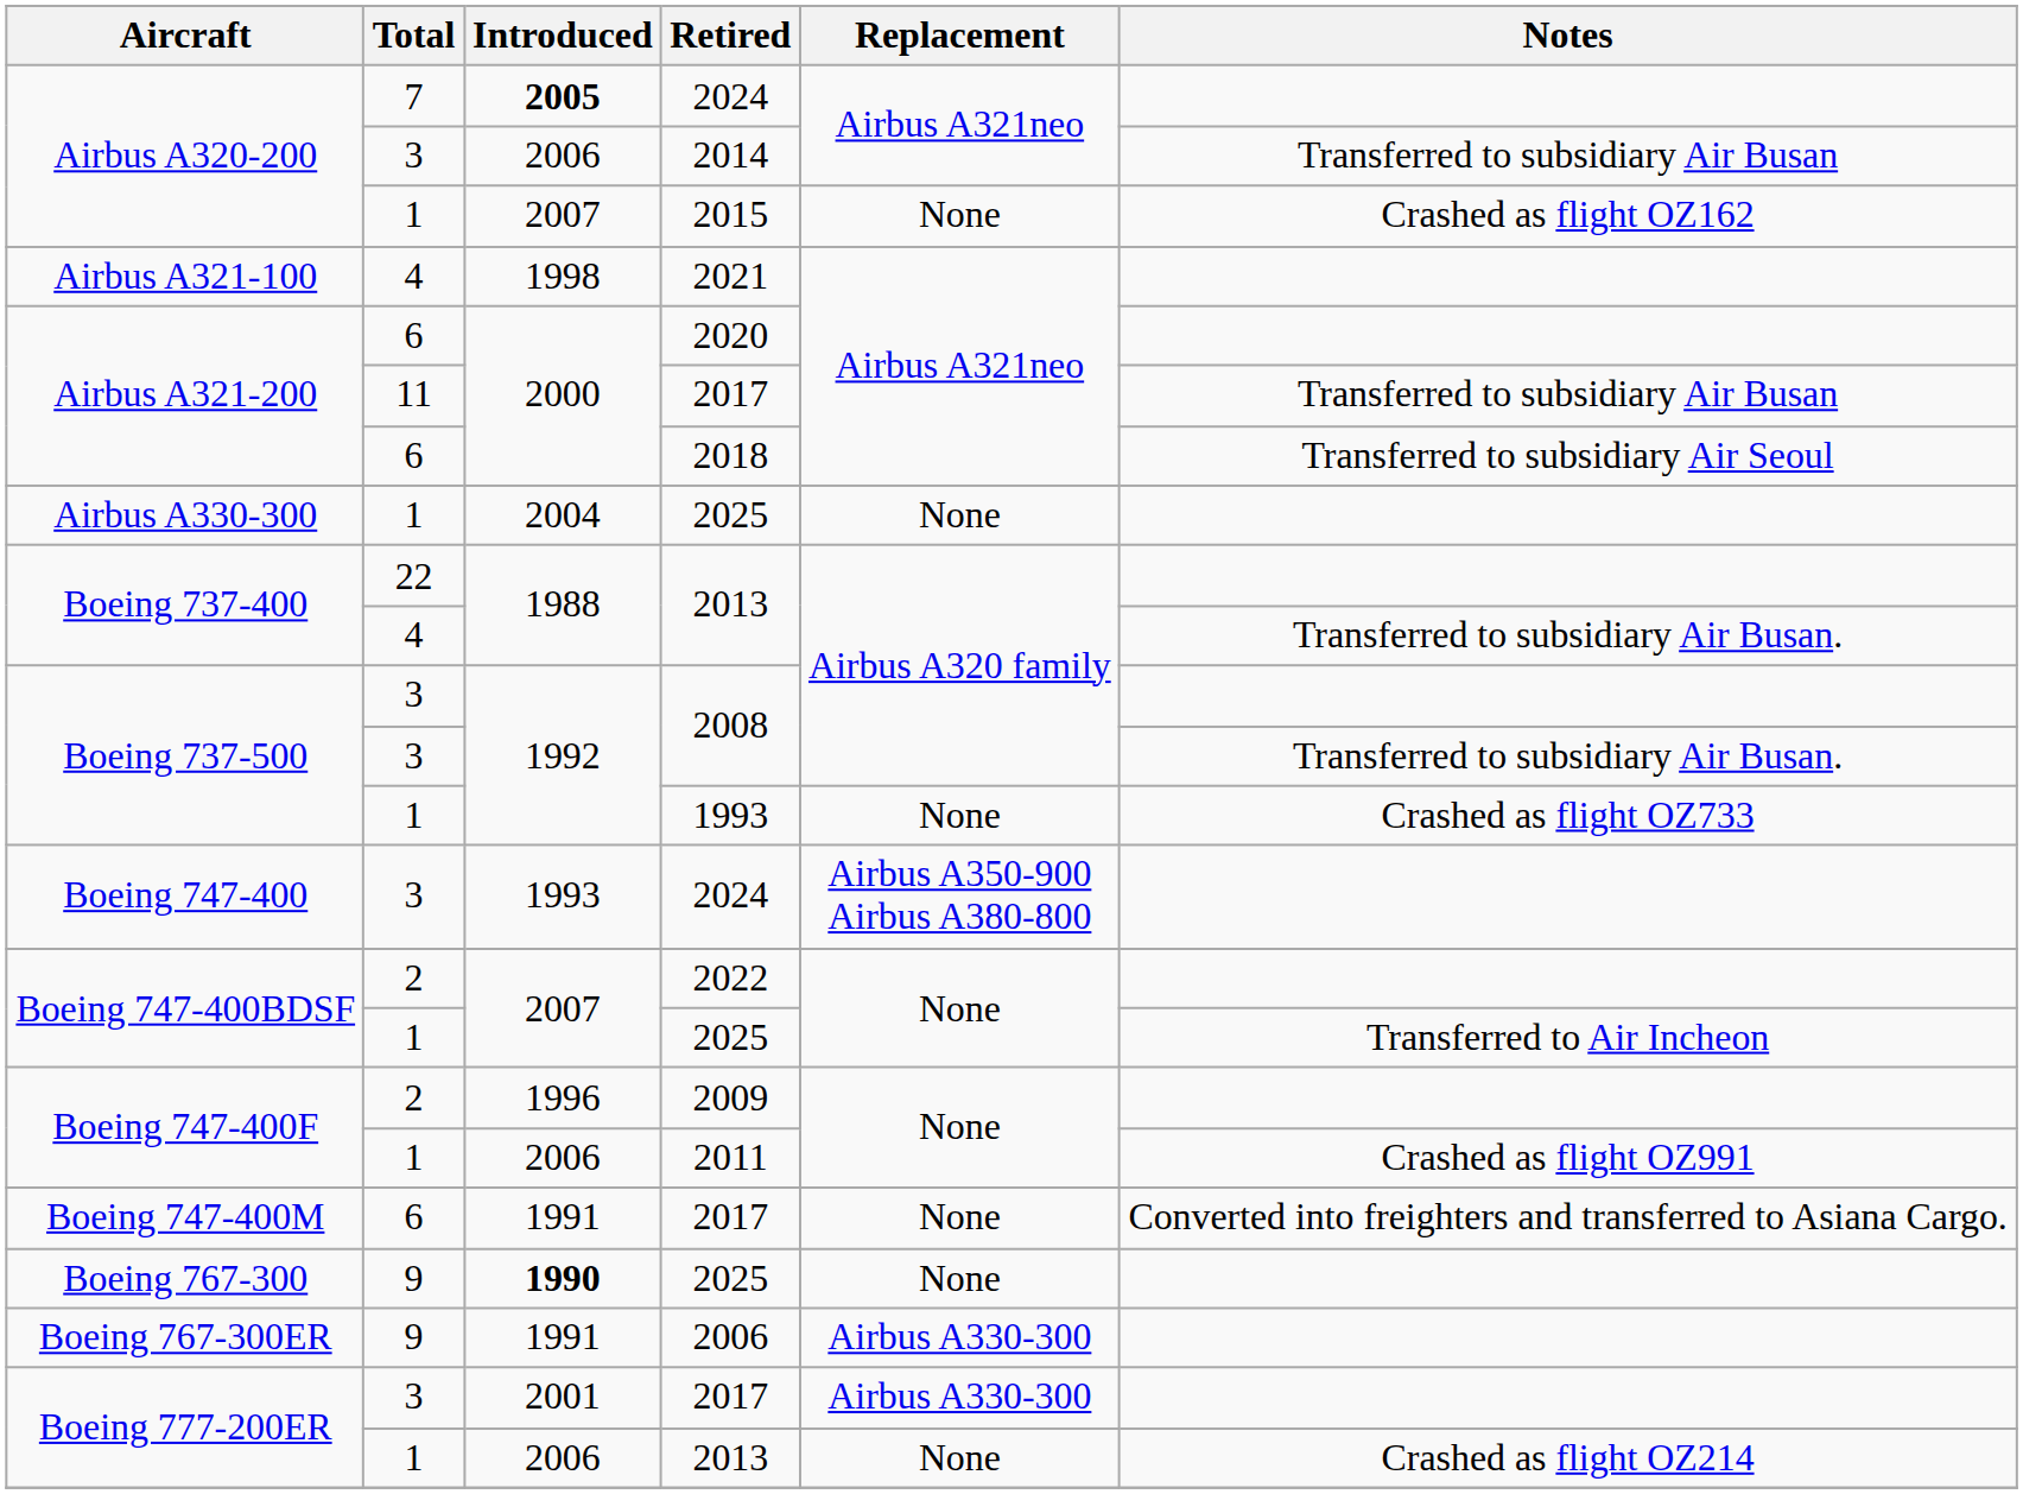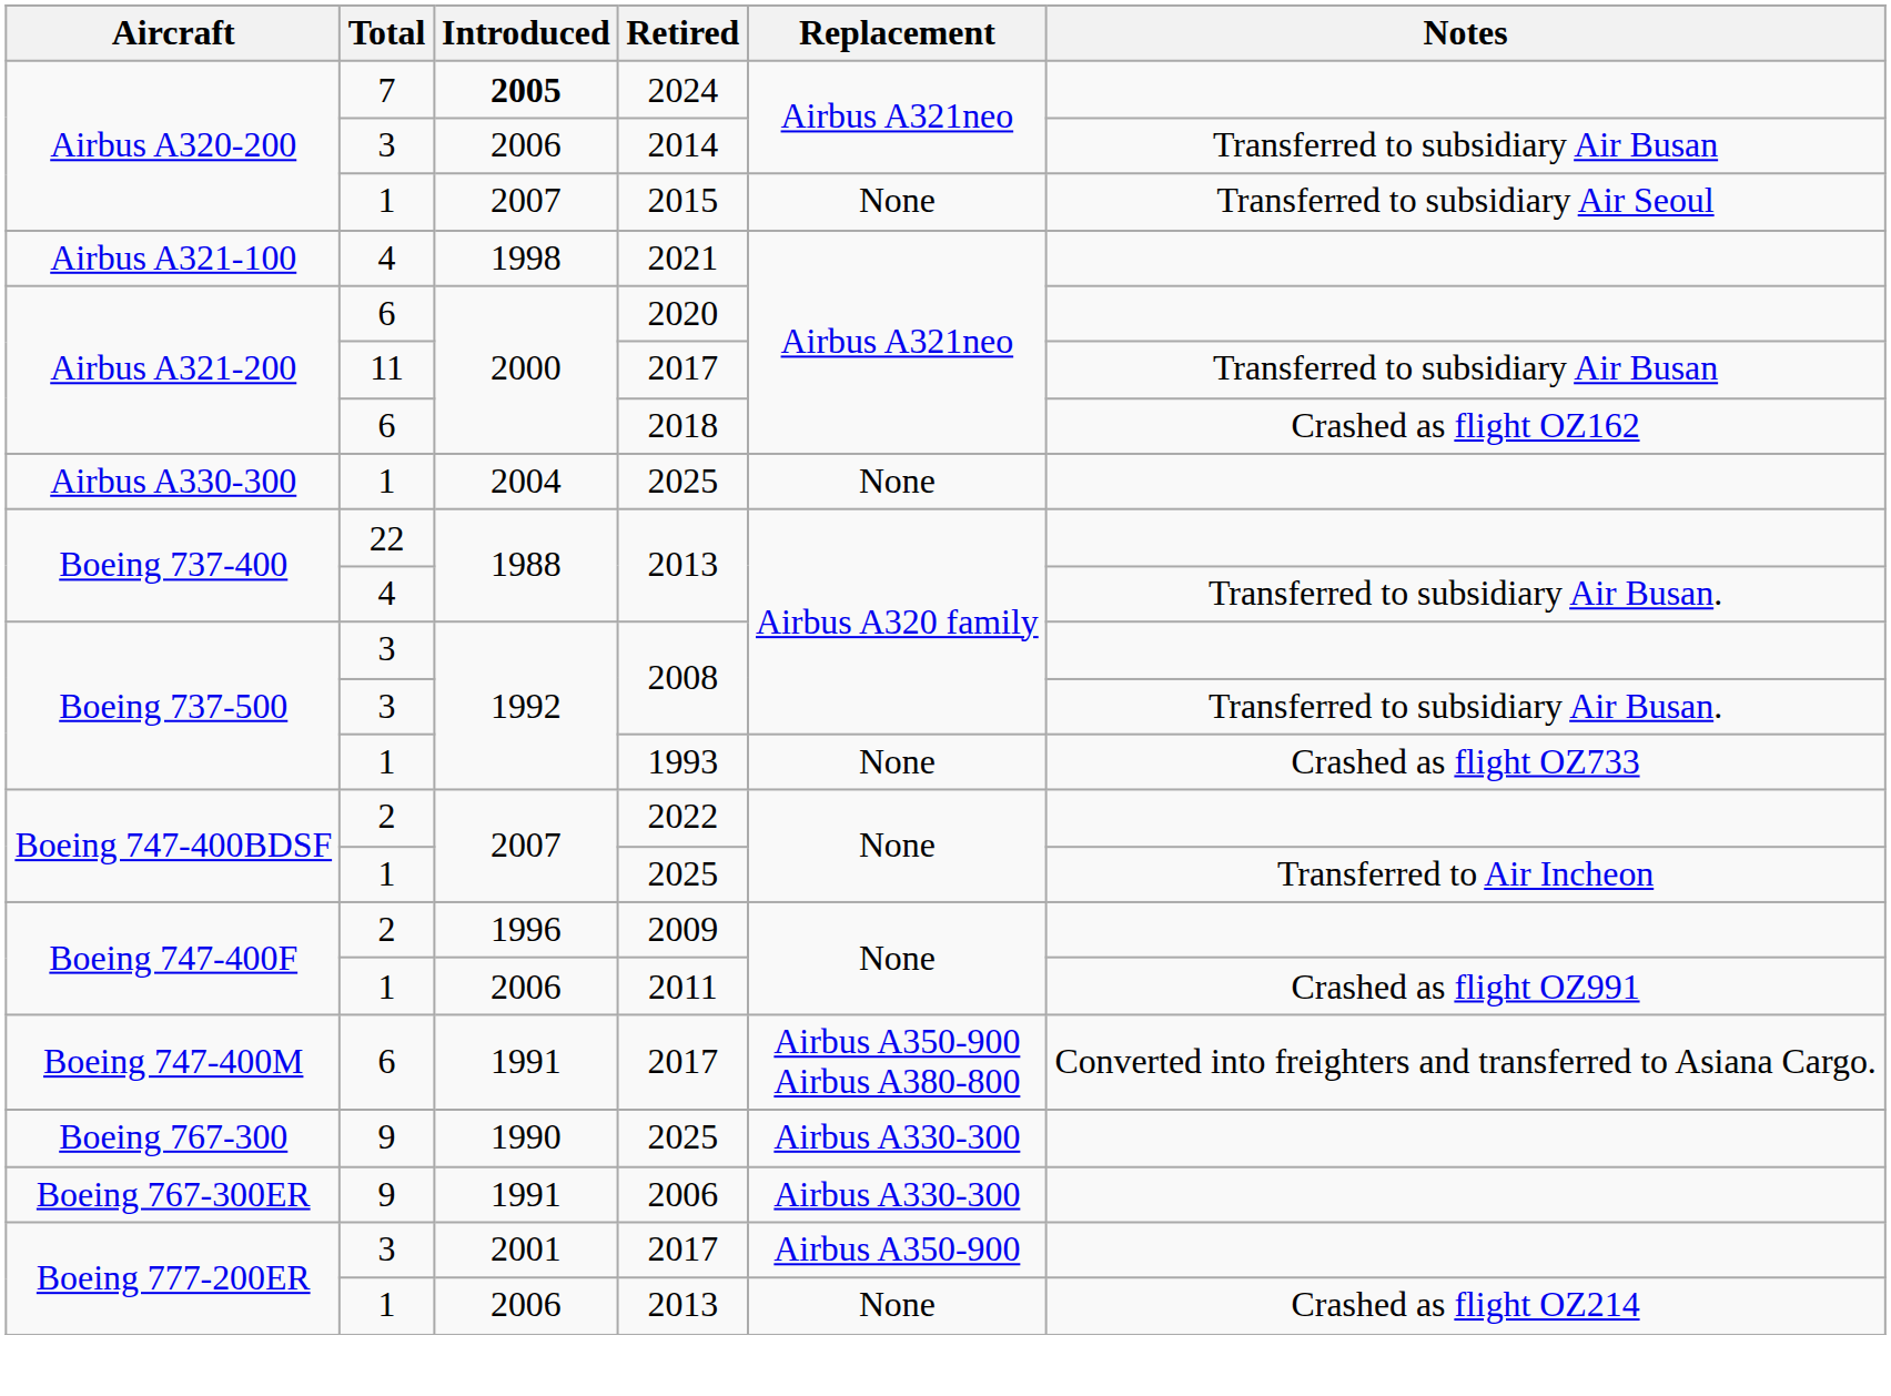 <table class="wikitable" style="margin:0.5em auto;text-align:center">
 <tr>
 <th>Aircraft</th>
 <th>Total</th>
 <th>Introduced</th>
 <th>Retired</th>
 <th>Replacement</th>
 <th>Notes</th>
 </tr>
 <tr>
 <td rowspan="3"><a href='#'>Airbus A320-200</a></td>
 <td>7</td>
 <td><strong>2005</strong></td>
 <td>2024</td>
 <td rowspan="2"><a href='#'>Airbus A321neo</a></td>
 <td></td>
 </tr>
 <tr>
 <td>3</td>
 <td>2006</td>
 <td>2014</td>
 <td>Transferred to subsidiary <a href='#'>Air Busan</a></td>
 </tr>
 <tr>
 <td>1</td>
 <td>2007</td>
 <td>2015</td>
 <td>None</td>
-<td>Crashed as <a href='#'>flight OZ162</a></td>
+<td>Transferred to subsidiary <a href='#'>Air Seoul</a></td>
 </tr>
 <tr>
 <td><a href='#'>Airbus A321-100</a></td>
 <td>4</td>
 <td>1998</td>
 <td>2021</td>
 <td rowspan="4"><a href='#'>Airbus A321neo</a></td>
 <td></td>
 </tr>
 <tr>
 <td rowspan="3"><a href='#'>Airbus A321-200</a></td>
 <td>6</td>
 <td rowspan="3">2000</td>
 <td>2020</td>
 <td></td>
 </tr>
 <tr>
 <td>11</td>
 <td>2017</td>
 <td>Transferred to subsidiary <a href='#'>Air Busan</a></td>
 </tr>
 <tr>
 <td>6</td>
 <td>2018</td>
-<td>Transferred to subsidiary <a href='#'>Air Seoul</a></td>
+<td>Crashed as <a href='#'>flight OZ162</a></td>
 </tr>
 <tr>
 <td><a href='#'>Airbus A330-300</a></td>
 <td>1</td>
 <td>2004</td>
 <td>2025</td>
 <td>None</td>
 <td></td>
 </tr>
 <tr>
 <td rowspan="2"><a href='#'>Boeing 737-400</a></td>
 <td>22</td>
 <td rowspan="2">1988</td>
 <td rowspan="2">2013</td>
 <td rowspan="4"><a href='#'>Airbus A320 family</a></td>
 <td></td>
 </tr>
 <tr>
 <td>4</td>
 <td>Transferred to subsidiary <a href='#'>Air Busan</a>.</td>
 </tr>
 <tr>
 <td rowspan="3"><a href='#'>Boeing 737-500</a></td>
 <td>3</td>
 <td rowspan="3">1992</td>
 <td rowspan="2">2008</td>
 <td></td>
 </tr>
 <tr>
 <td>3</td>
 <td>Transferred to subsidiary <a href='#'>Air Busan</a>.</td>
 </tr>
 <tr>
 <td>1</td>
 <td>1993</td>
 <td>None</td>
 <td>Crashed as <a href='#'>flight OZ733</a></td>
 </tr>
 <tr>
-<td><a href='#'>Boeing 747-400</a></td>
-<td>3</td>
-<td>1993</td>
-<td>2024</td>
-<td><a href='#'>Airbus A350-900</a><br><a href='#'>Airbus A380-800</a></td>
-<td></td>
-</tr>
-<tr>
 <td rowspan="2"><a href='#'>Boeing 747-400BDSF</a></td>
 <td>2</td>
 <td rowspan="2">2007</td>
 <td>2022</td>
 <td rowspan="2">None</td>
 <td></td>
 </tr>
 <tr>
 <td>1</td>
 <td>2025</td>
 <td>Transferred to <a href='#'>Air Incheon</a></td>
 </tr>
 <tr>
 <td rowspan="2"><a href='#'>Boeing 747-400F</a></td>
 <td>2</td>
 <td>1996</td>
 <td>2009</td>
 <td rowspan="2">None</td>
 <td></td>
 </tr>
 <tr>
 <td>1</td>
 <td>2006</td>
 <td>2011</td>
 <td>Crashed as <a href='#'>flight OZ991</a></td>
 </tr>
 <tr>
 <td><a href='#'>Boeing 747-400M</a></td>
 <td>6</td>
 <td>1991</td>
 <td>2017</td>
-<td>None</td>
+<td><a href='#'>Airbus A350-900</a><br><a href='#'>Airbus A380-800</a></td>
 <td>Converted into freighters and transferred to Asiana Cargo.</td>
 </tr>
 <tr>
 <td><a href='#'>Boeing 767-300</a></td>
 <td>9</td>
-<td><strong>1990</strong></td>
+<td>1990</td>
 <td>2025</td>
-<td>None</td>
+<td><a href='#'>Airbus A330-300</a></td>
 <td></td>
 </tr>
 <tr>
 <td><a href='#'>Boeing 767-300ER</a></td>
 <td>9</td>
 <td>1991</td>
 <td>2006</td>
 <td><a href='#'>Airbus A330-300</a></td>
 <td></td>
 </tr>
 <tr>
 <td rowspan="2"><a href='#'>Boeing 777-200ER</a></td>
 <td>3</td>
 <td>2001</td>
 <td>2017</td>
-<td><a href='#'>Airbus A330-300</a></td>
+<td><a href='#'>Airbus A350-900</a></td>
 <td></td>
 </tr>
 <tr>
 <td>1</td>
 <td>2006</td>
 <td>2013</td>
 <td>None</td>
 <td>Crashed as <a href='#'>flight OZ214</a></td>
 </tr>
 <tr>
 </tr>
 </table>
